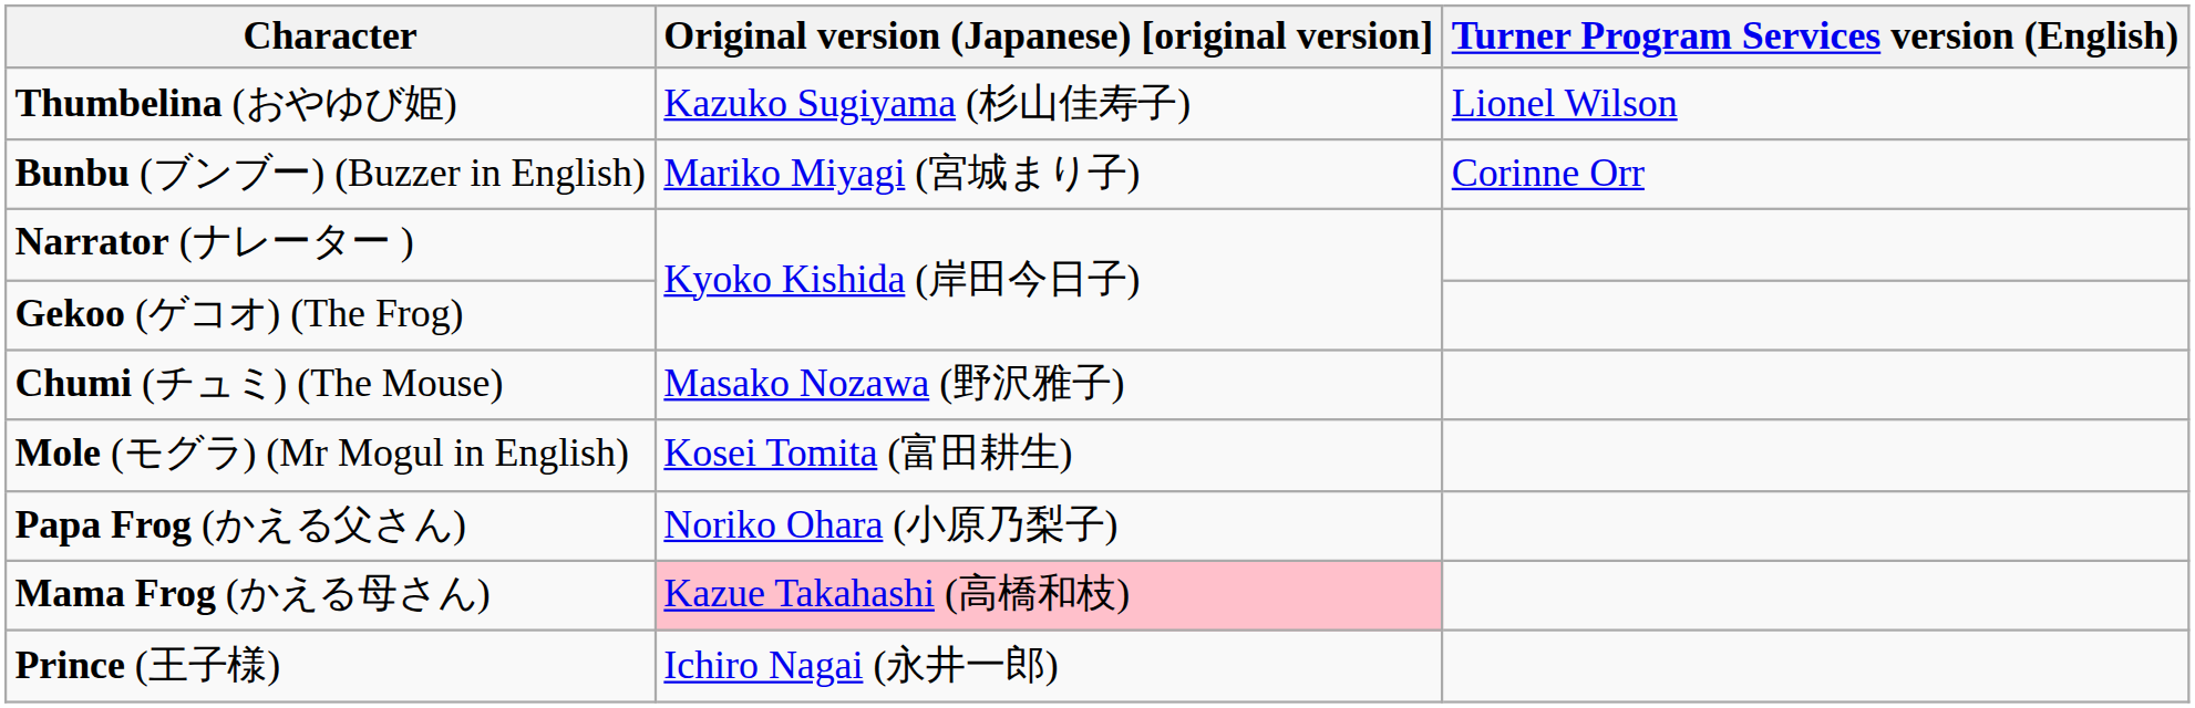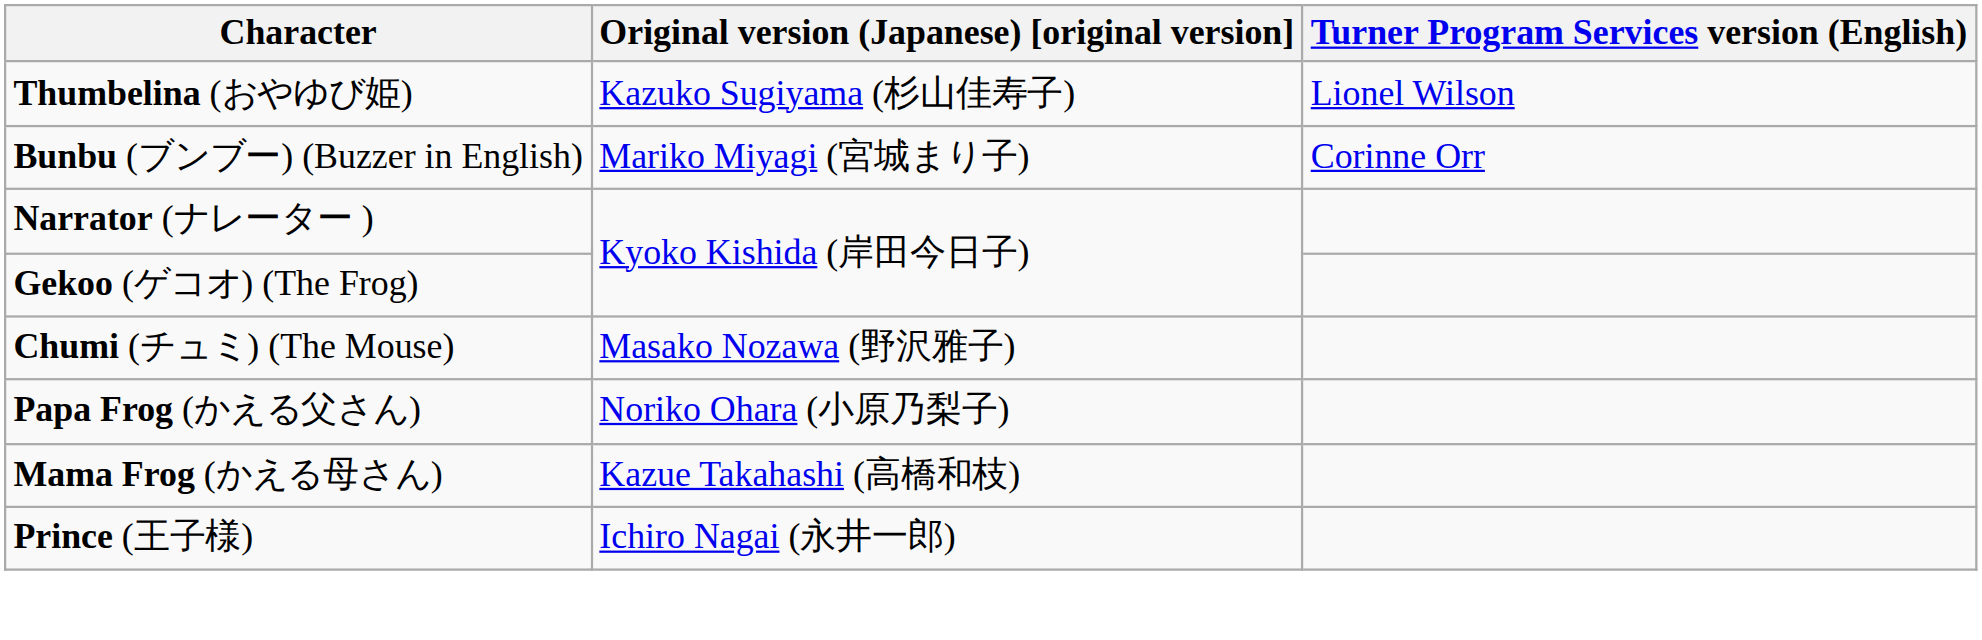 <table class="wikitable">
 <tr>
 <th>Character</th>
 <th>Original version (Japanese) [original version]</th>
 <th><a href='#'>Turner Program Services</a> version (English)</th>
 </tr>
 <tr>
 <td><strong>Thumbelina</strong> (おやゆび姫)</td>
 <td><a href='#'>Kazuko Sugiyama</a> (杉山佳寿子)</td>
 <td><a href='#'>Lionel Wilson</a></td>
 </tr>
 <tr>
 <td><strong>Bunbu</strong> (ブンブー) (Buzzer in English)</td>
 <td><a href='#'>Mariko Miyagi</a> (宮城まり子)</td>
 <td><a href='#'>Corinne Orr</a></td>
 </tr>
 <tr>
 <td><strong>Narrator</strong> (ナレーター )</td>
 <td rowspan="2"><a href='#'>Kyoko Kishida</a> (岸田今日子)</td>
 <td></td>
 </tr>
 <tr>
 <td><strong>Gekoo</strong> (ゲコオ) (The Frog)</td>
 <td></td>
 </tr>
 <tr>
 <td><strong>Chumi</strong> (チュミ) (The Mouse)</td>
 <td><a href='#'>Masako Nozawa</a> (野沢雅子)</td>
 <td></td>
 </tr>
 <tr>
-<td><strong>Mole</strong> (モグラ) (Mr Mogul in English)</td>
-<td><a href='#'>Kosei Tomita</a> (富田耕生)</td>
-<td></td>
-</tr>
-<tr>
 <td><strong>Papa Frog</strong>  (かえる父さん)</td>
 <td><a href='#'>Noriko Ohara</a> (小原乃梨子)</td>
 <td></td>
 </tr>
 <tr>
 <td><strong>Mama Frog</strong> (かえる母さん)</td>
-<td style="background: pink;"><a href='#'>Kazue Takahashi</a> (高橋和枝)</td>
+<td><a href='#'>Kazue Takahashi</a> (高橋和枝)</td>
 <td></td>
 </tr>
 <tr>
 <td><strong>Prince</strong> (王子様)</td>
 <td><a href='#'>Ichiro Nagai</a> (永井一郎)</td>
 <td></td>
 </tr>
 </table>
